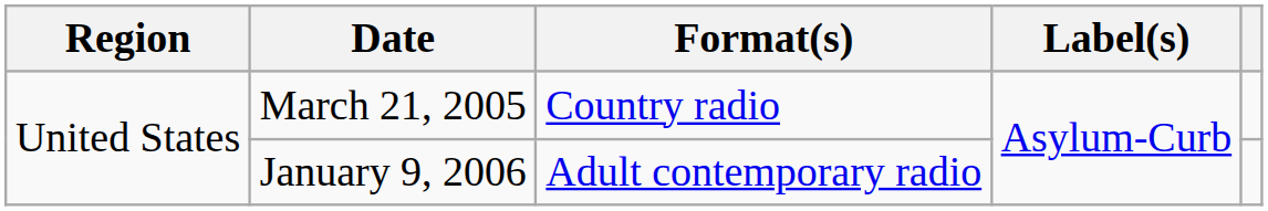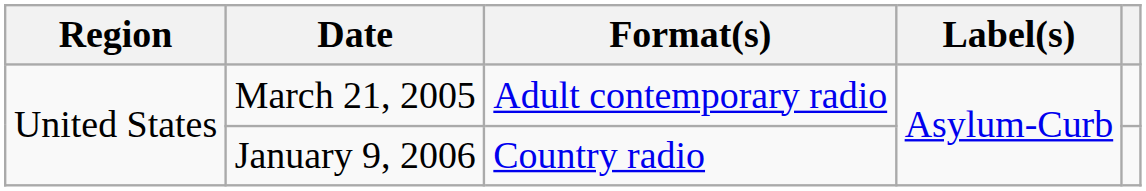 <table class="wikitable">
 <tr>
 <th>Region</th>
 <th>Date</th>
 <th>Format(s)</th>
 <th>Label(s)</th>
 <th></th>
 </tr>
 <tr>
 <td rowspan="2">United States</td>
 <td>March 21, 2005</td>
-<td><a href='#'>Country radio</a></td>
+<td><a href='#'>Adult contemporary radio</a></td>
 <td rowspan="2"><a href='#'>Asylum-Curb</a></td>
 <td></td>
 </tr>
 <tr>
 <td>January 9, 2006</td>
-<td><a href='#'>Adult contemporary radio</a></td>
+<td><a href='#'>Country radio</a></td>
 <td></td>
 </tr>
 </table>
